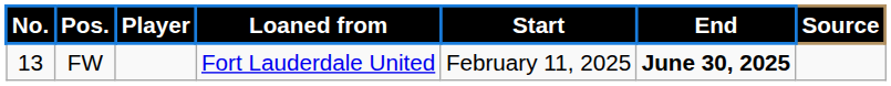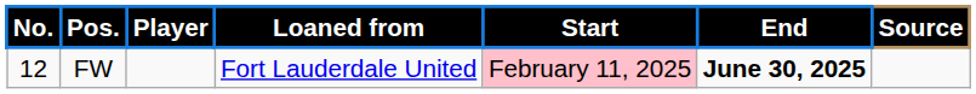 <table class="wikitable sortable" style="text-align:center; font-size:95%;">
 <tr>
 <th style="background:#000000; color:#FFFFFF; border:2px solid #187cdc;">No.</th>
 <th style="background:#000000; color:#FFFFFF; border:2px solid #187cdc;">Pos.</th>
 <th style="background:#000000; color:#FFFFFF; border:2px solid #187cdc;">Player</th>
 <th style="background:#000000; color:#FFFFFF; border:2px solid #187cdc;">Loaned from</th>
 <th style="background:#000000; color:#FFFFFF; border:2px solid #187cdc;">Start</th>
 <th style="background:#000000; color:#FFFFFF; border:2px solid #187cdc;">End</th>
 <th style="background:#000000; color:#FFFFFF; border:2px solid #B39262;">Source</th>
 </tr>
 <tr>
-<td>13</td>
+<td>12</td>
 <td>FW</td>
 <td></td>
 <td> <a href='#'>Fort Lauderdale United</a></td>
-<td>February 11, 2025</td>
+<td style="background: pink;">February 11, 2025</td>
 <td><strong>June 30, 2025</strong></td>
 <td align=center></td>
 </tr>
 </table>
